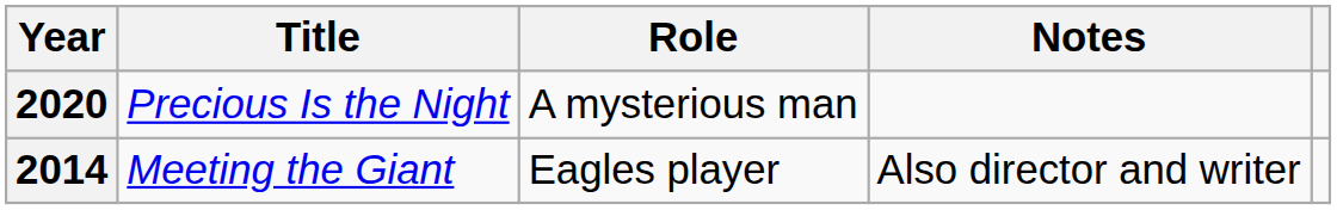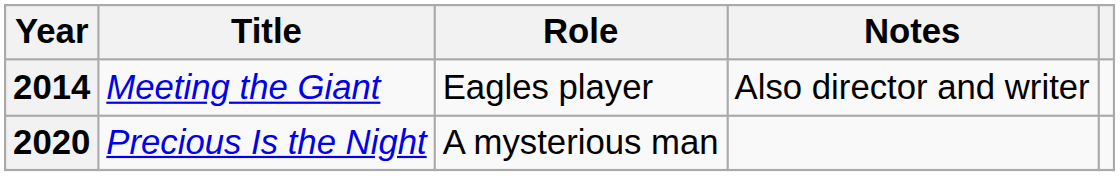 <table class="wikitable sortable plainrowheaders">
 <tr>
 <th scope="col">Year</th>
 <th scope="col">Title</th>
 <th scope="col">Role</th>
 <th scope="col" class="unsortable">Notes</th>
 <th scope="col" class="unsortable"></th>
 </tr>
 <tr>
+<th scope="row">2014</th>
+<td><em><a href='#'>Meeting the Giant</a></em></td>
+<td>Eagles player</td>
+<td>Also director and writer</td>
+<td></td>
+</tr>
+<tr>
 <th scope="row">2020</th>
 <td><em><a href='#'>Precious Is the Night</a></em></td>
 <td>A mysterious man</td>
 <td></td>
 <td></td>
 </tr>
-<tr>
-<th scope="row">2014</th>
-<td><em><a href='#'>Meeting the Giant</a></em></td>
-<td>Eagles player</td>
-<td>Also director and writer</td>
-<td></td>
-</tr>
 </table>
